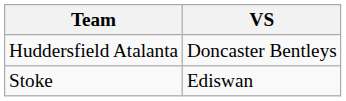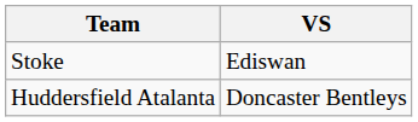 <table class="wikitable">
 <tr>
 <th>Team</th>
 <th>VS</th>
 </tr>
 <tr>
+<td>Stoke</td>
+<td>Ediswan</td>
+</tr>
+<tr>
 <td>Huddersfield Atalanta</td>
 <td>Doncaster Bentleys</td>
 </tr>
-<tr>
-<td>Stoke</td>
-<td>Ediswan</td>
-</tr>
 </table>
